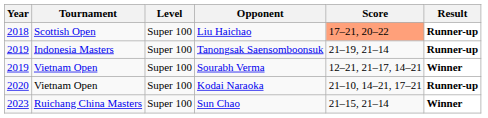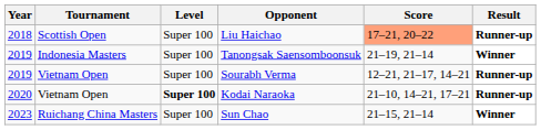 <table class="sortable wikitable" style="font-size: 90%;">
 <tr>
 <th>Year</th>
 <th>Tournament</th>
 <th>Level</th>
 <th>Opponent</th>
 <th>Score</th>
 <th>Result</th>
 </tr>
 <tr>
 <td align="center"><a href='#'>2018</a></td>
 <td align="left"><a href='#'>Scottish Open</a></td>
 <td align="left">Super 100</td>
 <td align="left"> <a href='#'>Liu Haichao</a></td>
 <td align="left" style="background: lightsalmon;">17–21, 20–22</td>
 <td style="text-align:left; background:white"> <strong>Runner-up</strong></td>
 </tr>
 <tr>
 <td align="center"><a href='#'>2019</a></td>
 <td align="left"><a href='#'>Indonesia Masters</a></td>
 <td align="left">Super 100</td>
 <td align="left"> <a href='#'>Tanongsak Saensomboonsuk</a></td>
 <td align="left">21–19, 21–14</td>
-<td style="text-align:left; background:white"> <strong>Runner-up</strong></td>
+<td style="text-align:left; background:white"> <strong>Winner</strong></td>
 </tr>
 <tr>
 <td align="center"><a href='#'>2019</a></td>
 <td align="left"><a href='#'>Vietnam Open</a></td>
 <td align="left">Super 100</td>
 <td align="left"> <a href='#'>Sourabh Verma</a></td>
 <td align="left">12–21, 21–17, 14–21</td>
-<td style="text-align:left; background:white"> <strong>Winner</strong></td>
+<td style="text-align:left; background:white"> <strong>Runner-up</strong></td>
 </tr>
 <tr>
 <td align="center"><a href='#'>2020</a></td>
 <td align="left">Vietnam Open</td>
-<td align="left">Super 100</td>
+<td align="left"><strong>Super 100</strong></td>
 <td align="left"> <a href='#'>Kodai Naraoka</a></td>
 <td align="left">21–10, 14–21, 17–21</td>
 <td style="text-align:left; background:white "> <strong>Runner-up</strong></td>
 </tr>
 <tr>
 <td align="center"><a href='#'>2023</a></td>
 <td align="left"><a href='#'>Ruichang China Masters</a></td>
 <td align="left">Super 100</td>
 <td align="left"> <a href='#'>Sun Chao</a></td>
 <td align="left">21–15, 21–14</td>
 <td style="text-align:left; background:white"> <strong>Winner</strong></td>
 </tr>
 </table>
